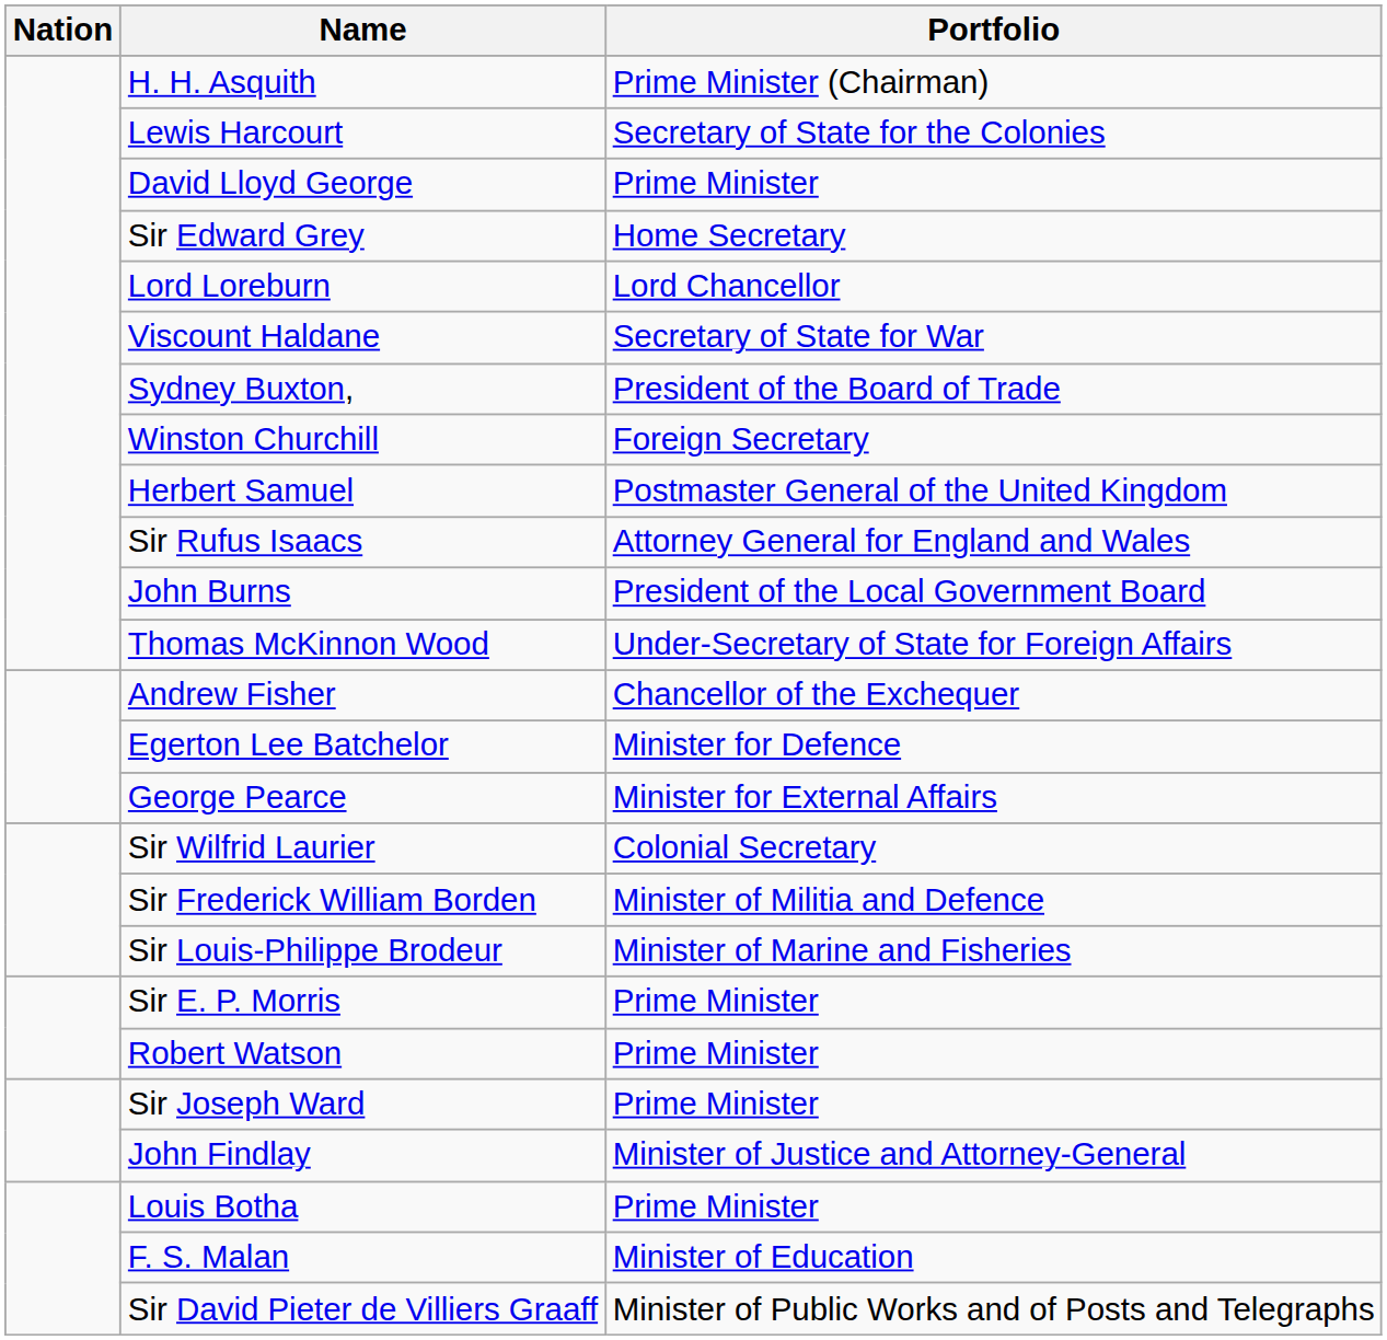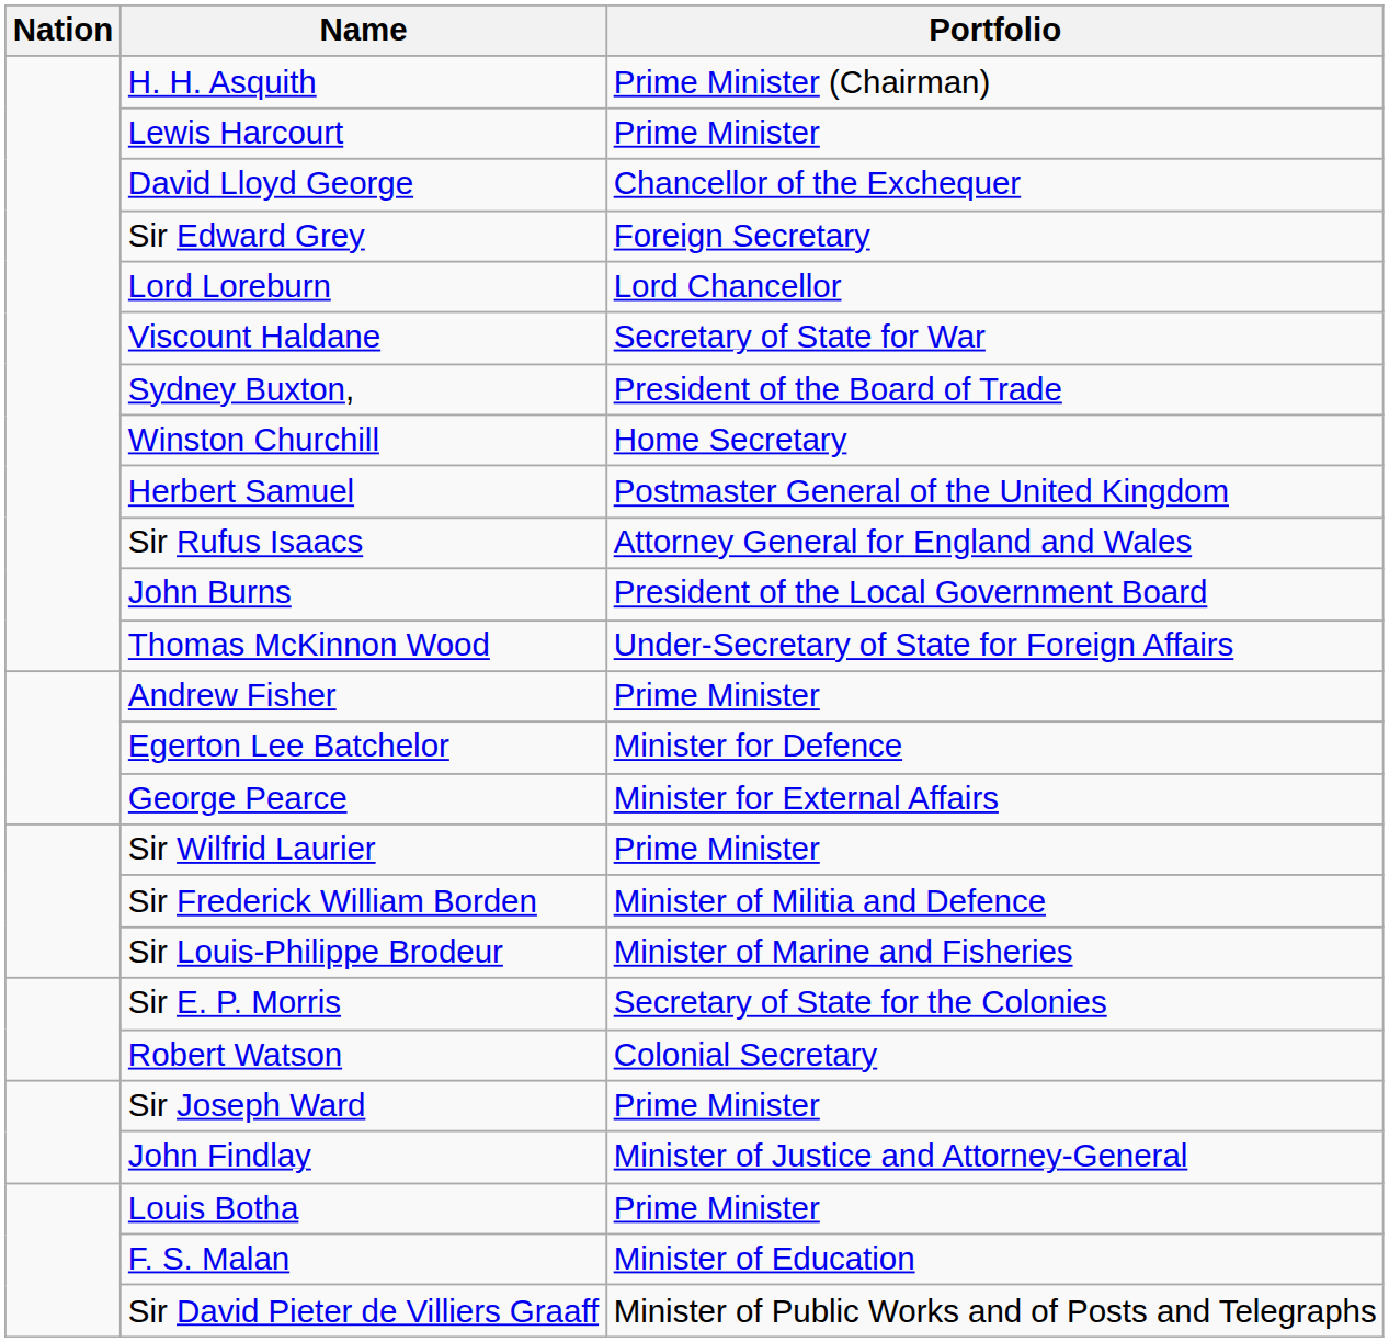 <table class="wikitable">
 <tr>
 <th>Nation</th>
 <th>Name</th>
 <th>Portfolio</th>
 </tr>
 <tr>
 <td rowspan=12></td>
 <td><a href='#'>H. H. Asquith</a></td>
 <td><a href='#'>Prime Minister</a> (Chairman)</td>
 </tr>
 <tr>
 <td><a href='#'>Lewis Harcourt</a></td>
-<td><a href='#'>Secretary of State for the Colonies</a></td>
+<td><a href='#'>Prime Minister</a></td>
 </tr>
 <tr>
 <td><a href='#'>David Lloyd George</a></td>
-<td><a href='#'>Prime Minister</a></td>
+<td><a href='#'>Chancellor of the Exchequer</a></td>
 </tr>
 <tr>
 <td>Sir <a href='#'>Edward Grey</a></td>
-<td><a href='#'>Home Secretary</a></td>
+<td><a href='#'>Foreign Secretary</a></td>
 </tr>
 <tr>
 <td><a href='#'>Lord Loreburn</a></td>
 <td><a href='#'>Lord Chancellor</a></td>
 </tr>
 <tr>
 <td><a href='#'>Viscount Haldane</a></td>
 <td><a href='#'>Secretary of State for War</a></td>
 </tr>
 <tr>
 <td><a href='#'>Sydney Buxton</a>,</td>
 <td><a href='#'>President of the Board of Trade</a></td>
 </tr>
 <tr>
 <td><a href='#'>Winston Churchill</a></td>
-<td><a href='#'>Foreign Secretary</a></td>
+<td><a href='#'>Home Secretary</a></td>
 </tr>
 <tr>
 <td><a href='#'>Herbert Samuel</a></td>
 <td><a href='#'>Postmaster General of the United Kingdom</a></td>
 </tr>
 <tr>
 <td>Sir <a href='#'>Rufus Isaacs</a></td>
 <td><a href='#'>Attorney General for England and Wales</a></td>
 </tr>
 <tr>
 <td><a href='#'>John Burns</a></td>
 <td><a href='#'>President of the Local Government Board</a></td>
 </tr>
 <tr>
 <td><a href='#'>Thomas McKinnon Wood</a></td>
 <td><a href='#'>Under-Secretary of State for Foreign Affairs</a></td>
 </tr>
 <tr>
 <td rowspan=3></td>
 <td><a href='#'>Andrew Fisher</a></td>
-<td><a href='#'>Chancellor of the Exchequer</a></td>
+<td><a href='#'>Prime Minister</a></td>
 </tr>
 <tr>
 <td><a href='#'>Egerton Lee Batchelor</a></td>
 <td><a href='#'>Minister for Defence</a></td>
 </tr>
 <tr>
 <td><a href='#'>George Pearce</a></td>
 <td><a href='#'>Minister for External Affairs</a></td>
 </tr>
 <tr>
 <td rowspan=3></td>
 <td>Sir <a href='#'>Wilfrid Laurier</a></td>
-<td><a href='#'>Colonial Secretary</a></td>
+<td><a href='#'>Prime Minister</a></td>
 </tr>
 <tr>
 <td>Sir <a href='#'>Frederick William Borden</a></td>
 <td><a href='#'>Minister of Militia and Defence</a></td>
 </tr>
 <tr>
 <td>Sir <a href='#'>Louis-Philippe Brodeur</a></td>
 <td><a href='#'>Minister of Marine and Fisheries</a></td>
 </tr>
 <tr>
 <td rowspan=2></td>
 <td>Sir <a href='#'>E. P. Morris</a></td>
-<td><a href='#'>Prime Minister</a></td>
+<td><a href='#'>Secretary of State for the Colonies</a></td>
 </tr>
 <tr>
 <td><a href='#'>Robert Watson</a></td>
-<td><a href='#'>Prime Minister</a></td>
+<td><a href='#'>Colonial Secretary</a></td>
 </tr>
 <tr>
 <td rowspan=2></td>
 <td>Sir <a href='#'>Joseph Ward</a></td>
 <td><a href='#'>Prime Minister</a></td>
 </tr>
 <tr>
 <td><a href='#'>John Findlay</a></td>
 <td><a href='#'>Minister of Justice and Attorney-General</a></td>
 </tr>
 <tr>
 <td rowspan=3></td>
 <td><a href='#'>Louis Botha</a></td>
 <td><a href='#'>Prime Minister</a></td>
 </tr>
 <tr>
 <td><a href='#'>F. S. Malan</a></td>
 <td><a href='#'>Minister of Education</a></td>
 </tr>
 <tr>
 <td>Sir <a href='#'>David Pieter de Villiers Graaff</a></td>
 <td>Minister of Public Works and of Posts and Telegraphs</td>
 </tr>
 </table>
